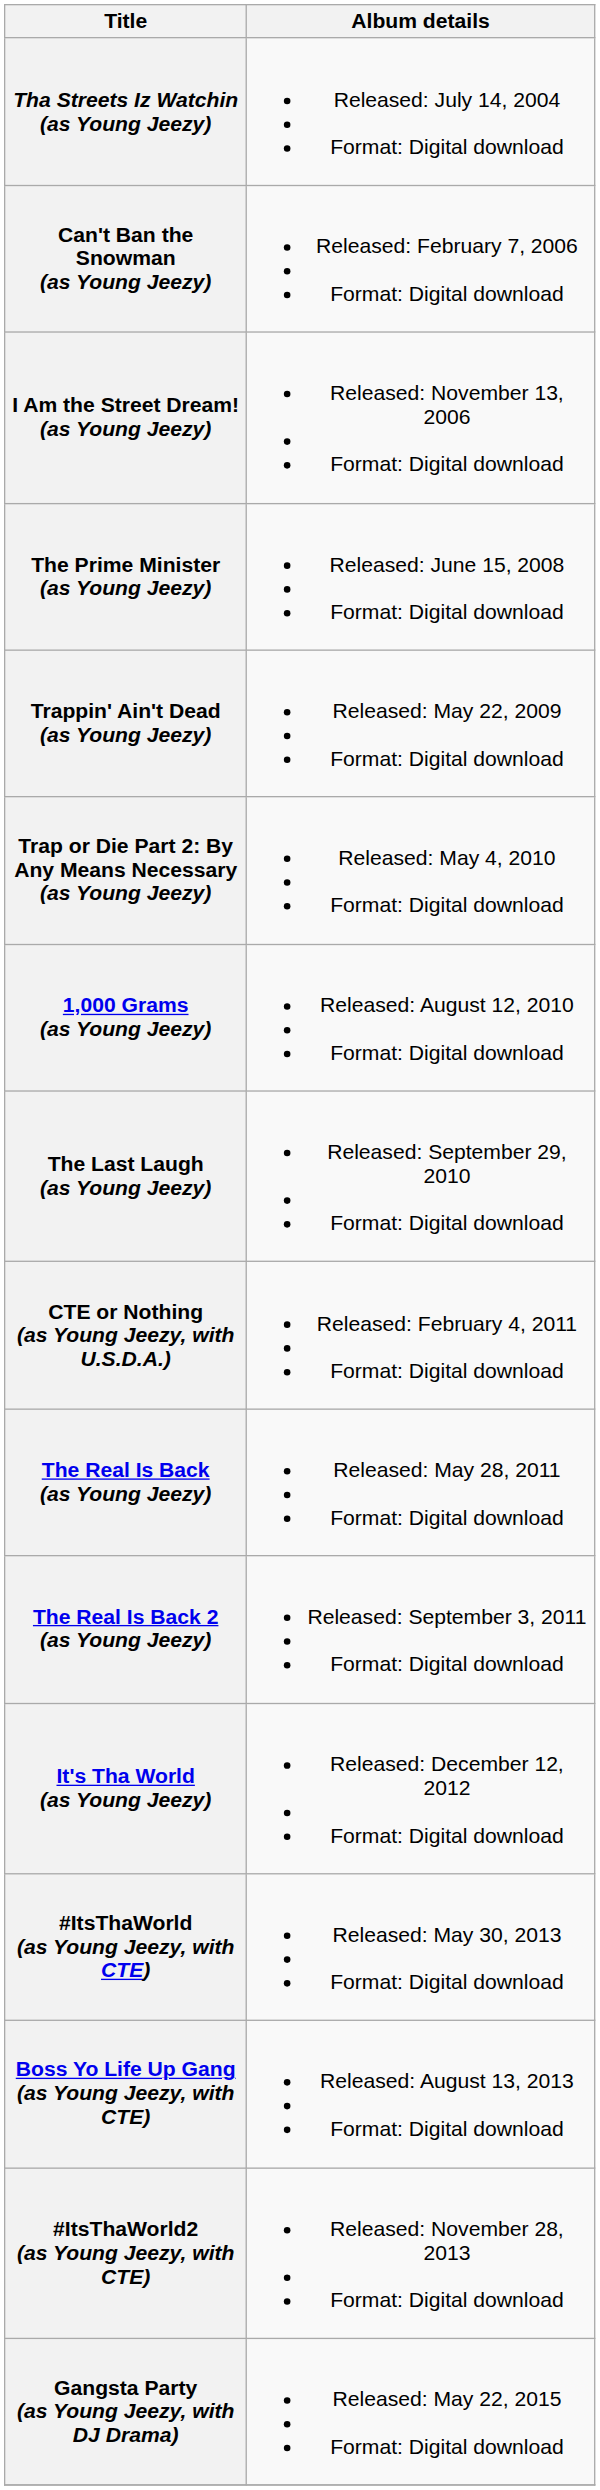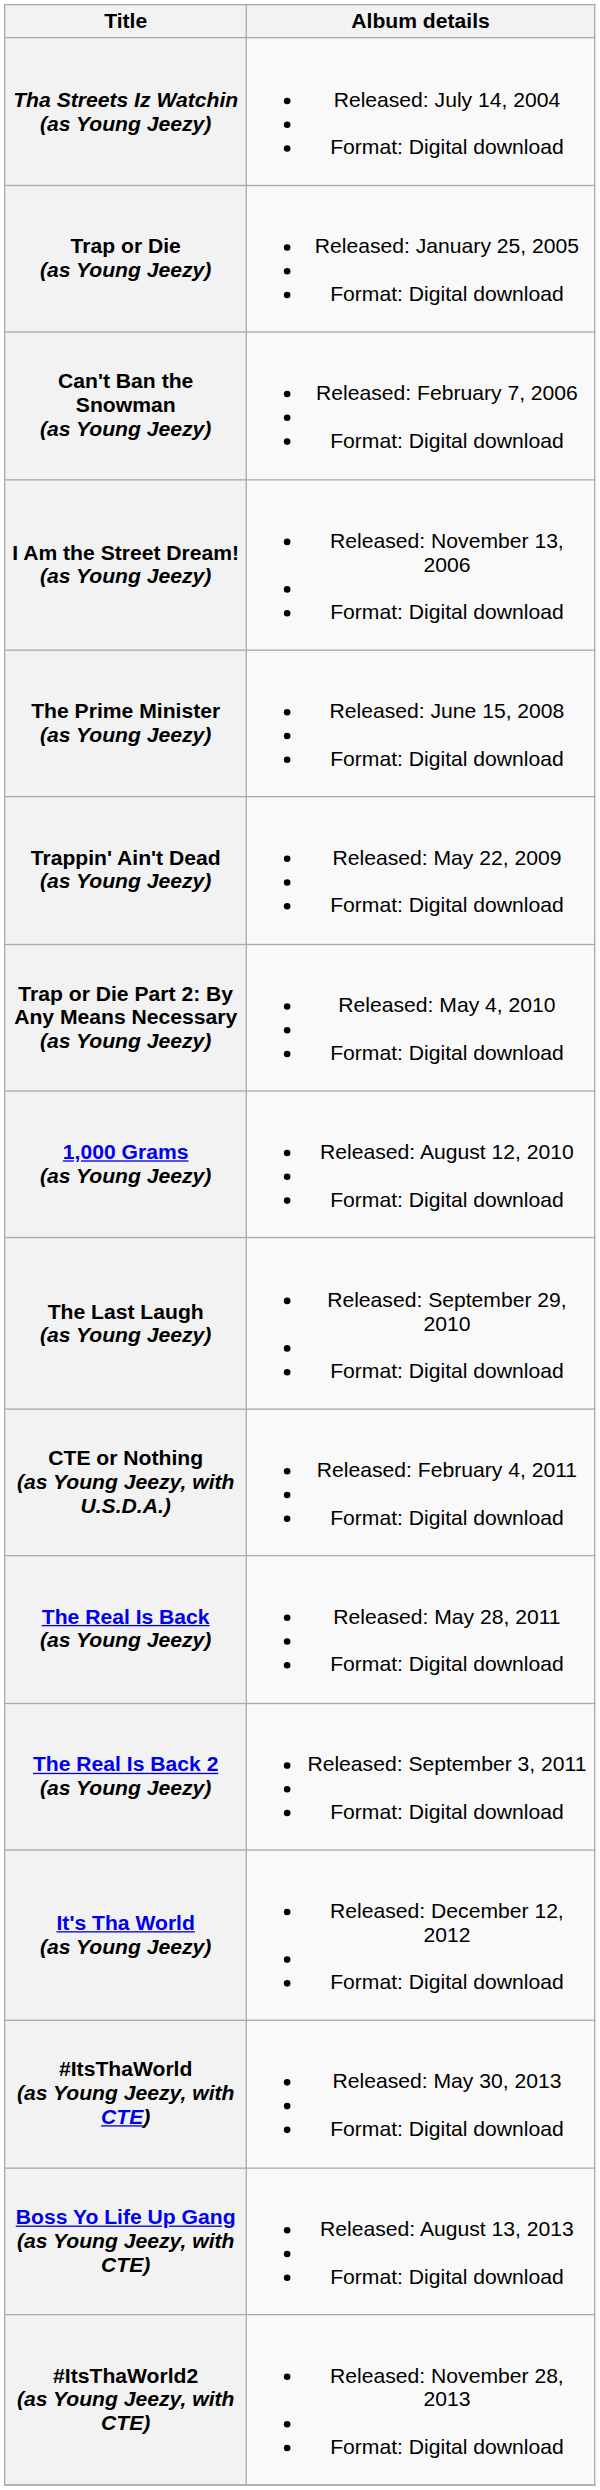 <table class="wikitable plainrowheaders" style="text-align:center;">
 <tr>
 <th scope="col" style="width:11em;">Title</th>
 <th scope="col" style="width:16em;">Album details</th>
 </tr>
 <tr>
 <th scope="row"><em>Tha Streets Iz Watchin<strong><br><span>(as Young Jeezy)</span></th>
 <td><br><ul><li>Released: July 14, 2004</li><li></li><li>Format: Digital download</li></ul></td>
+</tr>
+<tr>
+<th scope="row"></em>Trap or Die<em><br><span>(as Young Jeezy)</span></th>
+<td><br><ul><li>Released: January 25, 2005</li><li></li><li>Format: Digital download</li></ul></td>
 </tr>
 <tr>
 <th scope="row"></em>Can't Ban the Snowman<em><br><span>(as Young Jeezy)</span></th>
 <td><br><ul><li>Released: February 7, 2006</li><li></li><li>Format: Digital download</li></ul></td>
 </tr>
 <tr>
 <th scope="row"></em>I Am the Street Dream!<em><br><span>(as Young Jeezy)</span></th>
 <td><br><ul><li>Released: November 13, 2006</li><li></li><li>Format: Digital download</li></ul></td>
 </tr>
 <tr>
 <th scope="row"></em>The Prime Minister<em><br><span>(as Young Jeezy)</span></th>
 <td><br><ul><li>Released: June 15, 2008</li><li></li><li>Format: Digital download</li></ul></td>
 </tr>
 <tr>
 <th scope="row"></em>Trappin' Ain't Dead<em><br><span>(as Young Jeezy)</span></th>
 <td><br><ul><li>Released: May 22, 2009</li><li></li><li>Format: Digital download</li></ul></td>
 </tr>
 <tr>
 <th scope="row"></em>Trap or Die Part 2: By Any Means Necessary<em><br><span>(as Young Jeezy)</span></th>
 <td><br><ul><li>Released: May 4, 2010</li><li></li><li>Format: Digital download</li></ul></td>
 </tr>
 <tr>
 <th scope="row"></em><a href='#'>1,000 Grams</a><em><br><span>(as Young Jeezy)</span></th>
 <td><br><ul><li>Released: August 12, 2010</li><li></li><li>Format: Digital download</li></ul></td>
 </tr>
 <tr>
 <th scope="row"></em>The Last Laugh<em><br><span>(as Young Jeezy)</span></th>
 <td><br><ul><li>Released: September 29, 2010</li><li></li><li>Format: Digital download</li></ul></td>
 </tr>
 <tr>
 <th scope="row"></em>CTE or Nothing<em><br><span>(as Young Jeezy, with U.S.D.A.)</span></th>
 <td><br><ul><li>Released: February 4, 2011</li><li></li><li>Format: Digital download</li></ul></td>
 </tr>
 <tr>
 <th scope="row"></em><a href='#'>The Real Is Back</a><em><br><span>(as Young Jeezy)</span></th>
 <td><br><ul><li>Released: May 28, 2011</li><li></li><li>Format: Digital download</li></ul></td>
 </tr>
 <tr>
 <th scope="row"></em><a href='#'>The Real Is Back 2</a><em><br><span>(as Young Jeezy)</span></th>
 <td><br><ul><li>Released: September 3, 2011</li><li></li><li>Format: Digital download</li></ul></td>
 </tr>
 <tr>
 <th scope="row"></em><a href='#'>It's Tha World</a><em><br><span>(as Young Jeezy)</span></th>
 <td><br><ul><li>Released: December 12, 2012</li><li></li><li>Format: Digital download</li></ul></td>
 </tr>
 <tr>
 <th scope="row"></em>#ItsThaWorld<em><br><span>(as Young Jeezy, with <a href='#'>CTE</a>)</span></th>
 <td><br><ul><li>Released: May 30, 2013</li><li></li><li>Format: Digital download</li></ul></td>
 </tr>
 <tr>
 <th scope="row"></em><a href='#'>Boss Yo Life Up Gang</a><em><br><span>(as Young Jeezy, with CTE)</span></th>
 <td><br><ul><li>Released: August 13, 2013</li><li></li><li>Format: Digital download</li></ul></td>
 </tr>
 <tr>
 <th scope="row"></em>#ItsThaWorld2<em><br><span>(as Young Jeezy, with CTE)</span></th>
 <td><br><ul><li>Released: November 28, 2013</li><li></li><li>Format: Digital download</li></ul></td>
 </tr>
 <tr>
-<th scope="row"></em>Gangsta Party<em><br><span>(as Young Jeezy, with DJ Drama)</span></th>
-<td><br><ul><li>Released: May 22, 2015</li><li></li><li>Format: Digital download</li></ul></td>
-</tr>
-<tr>
 </tr>
 </table>
